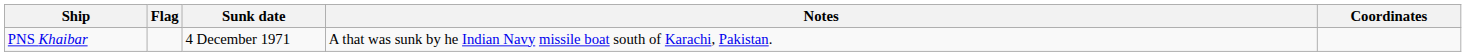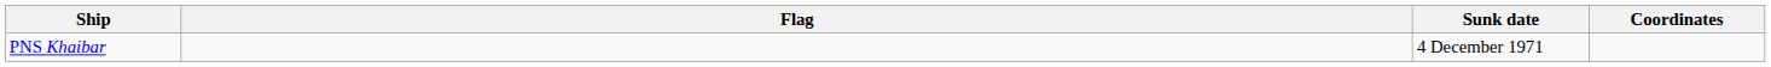 <table class="wikitable" style="width:100%" |>
 <tr>
 <th style="width:10%">Ship</th>
 <th>Flag</th>
 <th style="width:10%">Sunk date</th>
-<th style="width:70%">Notes</th>
 <th style="width:10%">Coordinates</th>
 </tr>
 <tr>
 <td><a href='#'>PNS <em>Khaibar</em></a></td>
 <td></td>
 <td>4 December 1971</td>
-<td>A  that was sunk by he <a href='#'>Indian Navy</a> <a href='#'>missile boat</a>  south of <a href='#'>Karachi</a>, <a href='#'>Pakistan</a>.</td>
 <td></td>
 </tr>
 </table>
